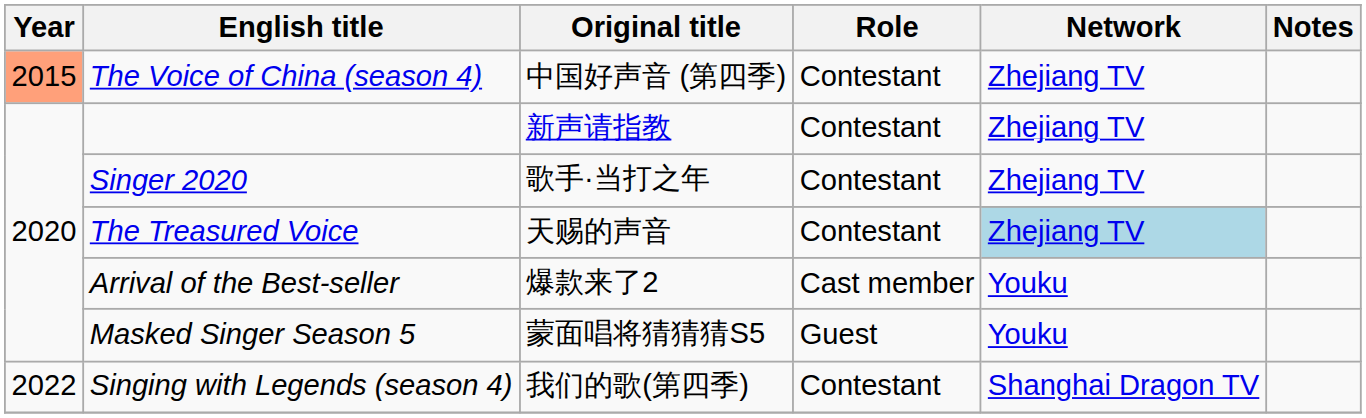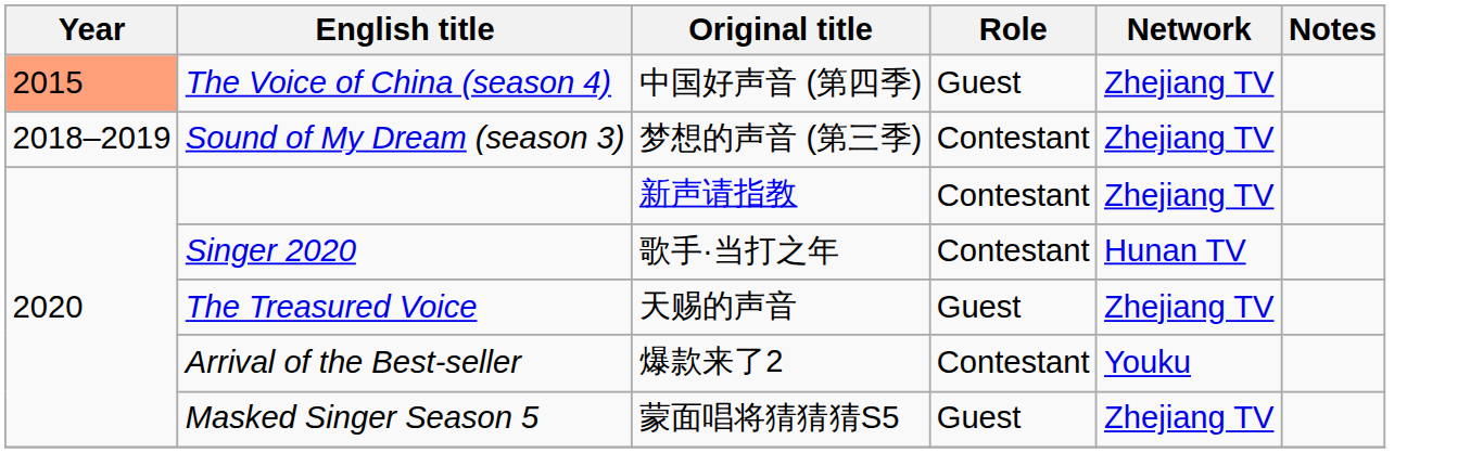 <table class="wikitable sortable">
 <tr>
 <th>Year</th>
 <th>English title</th>
 <th>Original title</th>
 <th>Role</th>
 <th>Network</th>
 <th class="unsortable">Notes</th>
 </tr>
 <tr>
 <td style="background: lightsalmon;">2015</td>
 <td><em><a href='#'>The Voice of China (season 4)</a></em></td>
 <td>中国好声音 (第四季)</td>
+<td>Guest</td>
+<td><a href='#'>Zhejiang TV</a></td>
+<td></td>
+</tr>
+<tr>
+<td>2018–2019</td>
+<td><em><a href='#'>Sound of My Dream</a> (season 3)</em></td>
+<td>梦想的声音 (第三季)</td>
 <td>Contestant</td>
 <td><a href='#'>Zhejiang TV</a></td>
 <td></td>
 </tr>
 <tr>
 <td rowspan="5">2020</td>
 <td></td>
 <td><a href='#'>新声请指教</a></td>
 <td>Contestant</td>
 <td><a href='#'>Zhejiang TV</a></td>
 <td></td>
 </tr>
 <tr>
 <td><em><a href='#'>Singer 2020</a></em></td>
 <td>歌手·当打之年</td>
 <td>Contestant</td>
-<td><a href='#'>Zhejiang TV</a></td>
+<td><a href='#'>Hunan TV</a></td>
 <td></td>
 </tr>
 <tr>
 <td><em><a href='#'>The Treasured Voice</a></em></td>
 <td>天赐的声音</td>
-<td>Contestant</td>
-<td style="background: lightblue;"><a href='#'>Zhejiang TV</a></td>
+<td>Guest</td>
+<td><a href='#'>Zhejiang TV</a></td>
 <td></td>
 </tr>
 <tr>
 <td><em>Arrival of the Best-seller</em></td>
 <td>爆款来了2</td>
-<td>Cast member</td>
+<td>Contestant</td>
 <td><a href='#'>Youku</a></td>
 <td></td>
 </tr>
 <tr>
 <td><em>Masked Singer Season 5</em></td>
 <td>蒙面唱将猜猜猜S5</td>
 <td>Guest</td>
-<td><a href='#'>Youku</a></td>
-<td></td>
-</tr>
-<tr>
-<td rowspan="1">2022</td>
-<td><em>Singing with Legends (season 4)</em></td>
-<td>我们的歌(第四季)</td>
-<td>Contestant</td>
-<td><a href='#'>Shanghai Dragon TV</a></td>
+<td><a href='#'>Zhejiang TV</a></td>
 <td></td>
 </tr>
 <tr>
 </tr>
 </table>
